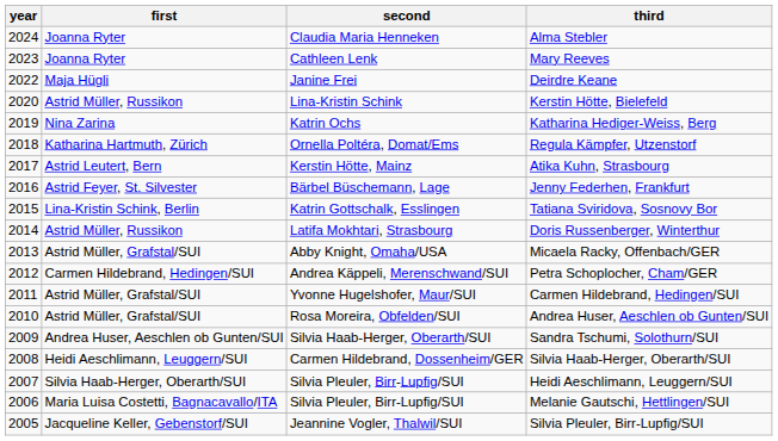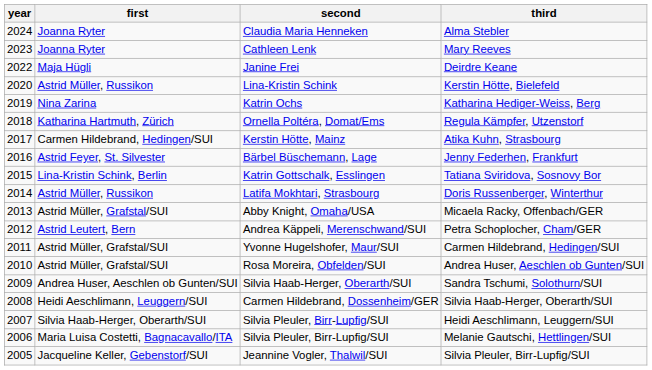 <table class=wikitable>
 <tr>
 <th>year</th>
 <th>first</th>
 <th>second</th>
 <th>third</th>
 </tr>
 <tr>
 <td>2024</td>
 <td> <a href='#'>Joanna Ryter</a></td>
 <td> <a href='#'>Claudia Maria Henneken</a></td>
 <td> <a href='#'>Alma Stebler</a></td>
 </tr>
 <tr>
 <td>2023</td>
 <td> <a href='#'>Joanna Ryter</a></td>
 <td> <a href='#'>Cathleen Lenk</a></td>
 <td> <a href='#'>Mary Reeves</a></td>
 </tr>
 <tr>
 <td>2022</td>
 <td> <a href='#'>Maja Hügli</a></td>
 <td> <a href='#'>Janine Frei</a></td>
 <td> <a href='#'>Deirdre Keane</a></td>
 </tr>
 <tr>
 <td>2020</td>
 <td> <a href='#'>Astrid Müller</a>, <a href='#'>Russikon</a></td>
 <td> <a href='#'>Lina-Kristin Schink</a></td>
 <td> <a href='#'>Kerstin Hötte</a>, <a href='#'>Bielefeld</a></td>
 </tr>
 <tr>
 <td>2019</td>
 <td> <a href='#'>Nina Zarina</a></td>
 <td> <a href='#'>Katrin Ochs</a></td>
 <td> <a href='#'>Katharina Hediger-Weiss</a>, <a href='#'>Berg</a></td>
 </tr>
 <tr>
 <td>2018</td>
 <td> <a href='#'>Katharina Hartmuth</a>, <a href='#'>Zürich</a></td>
 <td> <a href='#'>Ornella Poltéra</a>, <a href='#'>Domat/Ems</a></td>
 <td> <a href='#'>Regula Kämpfer</a>, <a href='#'>Utzenstorf</a></td>
 </tr>
 <tr>
 <td>2017</td>
-<td> <a href='#'>Astrid Leutert</a>, <a href='#'>Bern</a></td>
+<td>Carmen Hildebrand, <a href='#'>Hedingen</a>/SUI</td>
 <td> <a href='#'>Kerstin Hötte</a>, <a href='#'>Mainz</a></td>
 <td> <a href='#'>Atika Kuhn</a>, <a href='#'>Strasbourg</a></td>
 </tr>
 <tr>
 <td>2016</td>
 <td> <a href='#'>Astrid Feyer</a>, <a href='#'>St. Silvester</a></td>
 <td> <a href='#'>Bärbel Büschemann</a>, <a href='#'>Lage</a></td>
 <td> <a href='#'>Jenny Federhen</a>, <a href='#'>Frankfurt</a></td>
 </tr>
 <tr>
 <td>2015</td>
 <td> <a href='#'>Lina-Kristin Schink</a>, <a href='#'>Berlin</a></td>
 <td> <a href='#'>Katrin Gottschalk</a>, <a href='#'>Esslingen</a></td>
 <td> <a href='#'>Tatiana Sviridova</a>, <a href='#'>Sosnovy Bor</a></td>
 </tr>
 <tr>
 <td>2014</td>
 <td> <a href='#'>Astrid Müller</a>, <a href='#'>Russikon</a></td>
 <td> <a href='#'>Latifa Mokhtari</a>, <a href='#'>Strasbourg</a></td>
 <td> <a href='#'>Doris Russenberger</a>, <a href='#'>Winterthur</a></td>
 </tr>
 <tr>
 <td>2013</td>
 <td>Astrid Müller, <a href='#'>Grafstal</a>/SUI</td>
 <td>Abby Knight, <a href='#'>Omaha</a>/USA</td>
 <td>Micaela Racky, Offenbach/GER</td>
 </tr>
 <tr>
 <td>2012</td>
-<td>Carmen Hildebrand, <a href='#'>Hedingen</a>/SUI</td>
+<td> <a href='#'>Astrid Leutert</a>, <a href='#'>Bern</a></td>
 <td>Andrea Käppeli, <a href='#'>Merenschwand</a>/SUI</td>
 <td>Petra Schoplocher, <a href='#'>Cham</a>/GER</td>
 </tr>
 <tr>
 <td>2011</td>
 <td>Astrid Müller, Grafstal/SUI</td>
 <td>Yvonne Hugelshofer, <a href='#'>Maur</a>/SUI</td>
 <td>Carmen Hildebrand, <a href='#'>Hedingen</a>/SUI</td>
 </tr>
 <tr>
 <td>2010</td>
 <td>Astrid Müller, Grafstal/SUI</td>
 <td>Rosa Moreira, <a href='#'>Obfelden</a>/SUI</td>
 <td>Andrea Huser, <a href='#'>Aeschlen ob Gunten</a>/SUI</td>
 </tr>
 <tr>
 <td>2009</td>
 <td>Andrea Huser, Aeschlen ob Gunten/SUI</td>
 <td>Silvia Haab-Herger, <a href='#'>Oberarth</a>/SUI</td>
 <td>Sandra Tschumi, <a href='#'>Solothurn</a>/SUI</td>
 </tr>
 <tr>
 <td>2008</td>
 <td>Heidi Aeschlimann, <a href='#'>Leuggern</a>/SUI</td>
 <td>Carmen Hildebrand, <a href='#'>Dossenheim</a>/GER</td>
 <td>Silvia Haab-Herger, Oberarth/SUI</td>
 </tr>
 <tr>
 <td>2007</td>
 <td>Silvia Haab-Herger, Oberarth/SUI</td>
 <td>Silvia Pleuler, <a href='#'>Birr</a>-<a href='#'>Lupfig</a>/SUI</td>
 <td>Heidi Aeschlimann, Leuggern/SUI</td>
 </tr>
 <tr>
 <td>2006</td>
 <td>Maria Luisa Costetti, <a href='#'>Bagnacavallo</a>/<a href='#'>ITA</a></td>
 <td>Silvia Pleuler, Birr-Lupfig/SUI</td>
 <td>Melanie Gautschi, <a href='#'>Hettlingen</a>/SUI</td>
 </tr>
 <tr>
 <td>2005</td>
 <td>Jacqueline Keller, <a href='#'>Gebenstorf</a>/SUI</td>
 <td>Jeannine Vogler, <a href='#'>Thalwil</a>/SUI</td>
 <td>Silvia Pleuler, Birr-Lupfig/SUI</td>
 </tr>
 </table>
